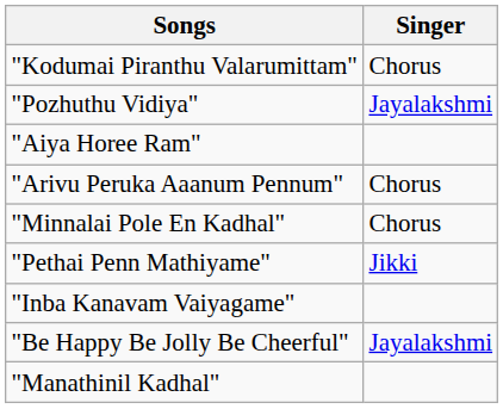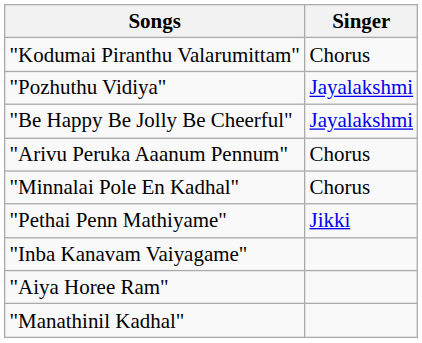 <table class="wikitable">
 <tr>
 <th>Songs</th>
 <th>Singer</th>
 </tr>
 <tr>
 <td>"Kodumai Piranthu Valarumittam"</td>
 <td>Chorus</td>
 </tr>
 <tr>
 <td>"Pozhuthu Vidiya"</td>
 <td><a href='#'>Jayalakshmi</a></td>
 </tr>
 <tr>
-<td>"Aiya Horee Ram"</td>
-<td></td>
+<td>"Be Happy Be Jolly Be Cheerful"</td>
+<td><a href='#'>Jayalakshmi</a></td>
 </tr>
 <tr>
 <td>"Arivu Peruka Aaanum Pennum"</td>
 <td>Chorus</td>
 </tr>
 <tr>
 <td>"Minnalai Pole En Kadhal"</td>
 <td>Chorus</td>
 </tr>
 <tr>
 <td>"Pethai Penn Mathiyame"</td>
 <td><a href='#'>Jikki</a></td>
 </tr>
 <tr>
 <td>"Inba Kanavam Vaiyagame"</td>
 <td></td>
 </tr>
 <tr>
-<td>"Be Happy Be Jolly Be Cheerful"</td>
-<td><a href='#'>Jayalakshmi</a></td>
+<td>"Aiya Horee Ram"</td>
+<td></td>
 </tr>
 <tr>
 <td>"Manathinil Kadhal"</td>
 <td></td>
 </tr>
 </table>
